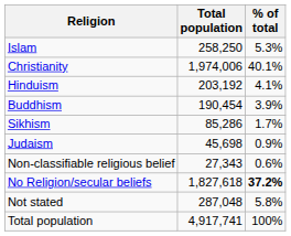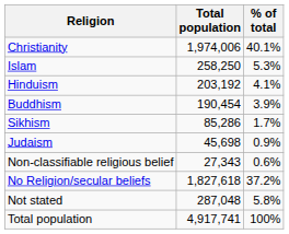 <table class="wikitable" style="clear:both; text-align:right;">
 <tr style="text-align:center">
 <th>Religion</th>
 <th>Total<br>population</th>
 <th>% of<br>total</th>
 </tr>
 <tr>
+<td align="left"><a href='#'>Christianity</a></td>
+<td>1,974,006</td>
+<td>40.1%</td>
+</tr>
+<tr>
 <td align="left"><a href='#'>Islam</a></td>
 <td>258,250</td>
 <td>5.3%</td>
-</tr>
-<tr>
-<td align="left"><a href='#'>Christianity</a></td>
-<td>1,974,006</td>
-<td>40.1%</td>
 </tr>
 <tr>
 <td align="left"><a href='#'>Hinduism</a></td>
 <td>203,192</td>
 <td>4.1%</td>
 </tr>
 <tr>
 <td align="left"><a href='#'>Buddhism</a></td>
 <td>190,454</td>
 <td>3.9%</td>
 </tr>
 <tr>
 <td align="left"><a href='#'>Sikhism</a></td>
 <td>85,286</td>
 <td>1.7%</td>
 </tr>
 <tr>
 <td align="left"><a href='#'>Judaism</a></td>
 <td>45,698</td>
 <td>0.9%</td>
 </tr>
 <tr>
 <td align="left">Non-classifiable religious belief</td>
 <td>27,343</td>
 <td>0.6%</td>
 </tr>
 <tr>
 <td align="left"><a href='#'>No Religion/secular beliefs</a></td>
 <td>1,827,618</td>
-<td><strong>37.2%</strong></td>
+<td>37.2%</td>
 </tr>
 <tr>
 <td align="left">Not stated</td>
 <td>287,048</td>
 <td>5.8%</td>
 </tr>
 <tr>
 <td align="left">Total population</td>
 <td>4,917,741</td>
 <td>100%</td>
 </tr>
 </table>
